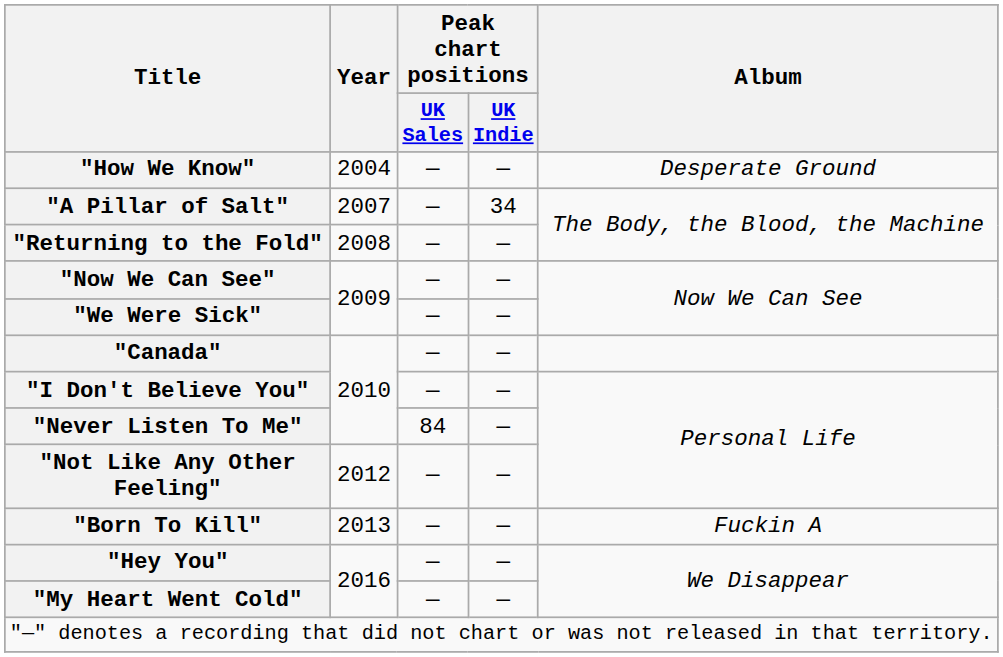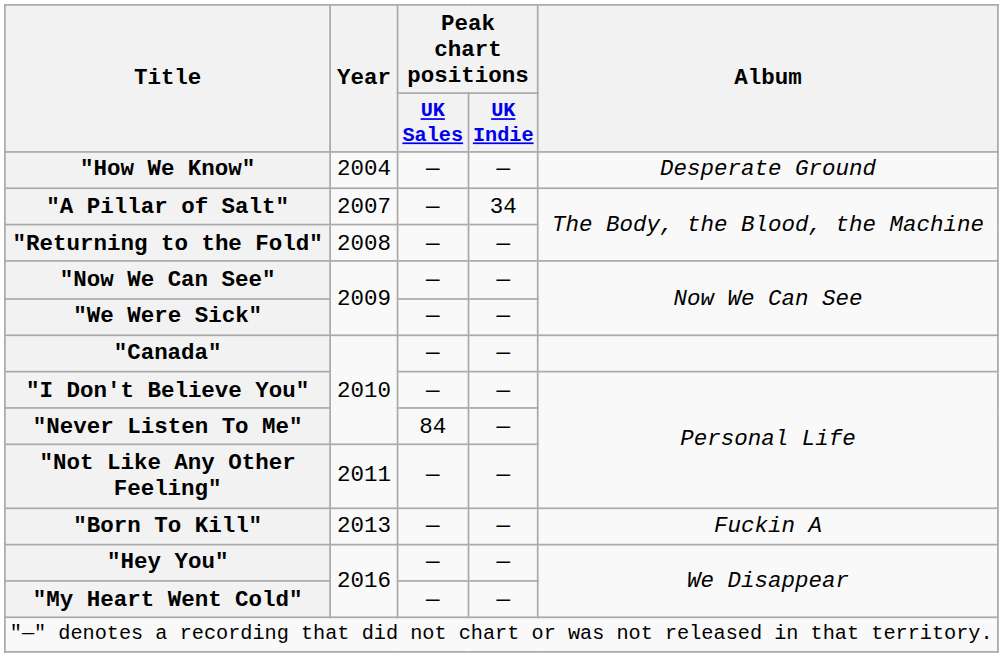 <table class="wikitable plainrowheaders" style="text-align:center;" border="1">
 <tr>
 <th scope="col" rowspan="2" style="width:14em;">Title</th>
 <th scope="col" rowspan="2">Year</th>
 <th scope="col" colspan="2">Peak chart positions</th>
 <th scope="col" rowspan="2">Album</th>
 </tr>
 <tr>
 <th scope="col" style="width:3em;font-size:90%;"><a href='#'>UK<br>Sales</a><br></th>
 <th scope="col" style="width:3em;font-size:90%;"><a href='#'>UK<br>Indie</a><br></th>
 </tr>
 <tr>
 <th scope="row">"How We Know"</th>
 <td>2004</td>
 <td>—</td>
 <td>—</td>
 <td><em>Desperate Ground</em></td>
 </tr>
 <tr>
 <th scope="row">"A Pillar of Salt"</th>
 <td>2007</td>
 <td>—</td>
 <td>34</td>
 <td rowspan="2"><em>The Body, the Blood, the Machine</em></td>
 </tr>
 <tr>
 <th scope="row">"Returning to the Fold"</th>
 <td>2008</td>
 <td>—</td>
 <td>—</td>
 </tr>
 <tr>
 <th scope="row">"Now We Can See"</th>
 <td rowspan="2">2009</td>
 <td>—</td>
 <td>—</td>
 <td rowspan="2"><em>Now We Can See</em></td>
 </tr>
 <tr>
 <th scope="row">"We Were Sick"</th>
 <td>—</td>
 <td>—</td>
 </tr>
 <tr>
 <th scope="row">"Canada"</th>
 <td rowspan="3">2010</td>
 <td>—</td>
 <td>—</td>
 <td></td>
 </tr>
 <tr>
 <th scope="row">"I Don't Believe You"</th>
 <td>—</td>
 <td>—</td>
 <td rowspan="3"><em>Personal Life</em></td>
 </tr>
 <tr>
 <th scope="row">"Never Listen To Me"</th>
 <td>84</td>
 <td>—</td>
 </tr>
 <tr>
 <th scope="row">"Not Like Any Other Feeling"</th>
-<td>2012</td>
+<td>2011</td>
 <td>—</td>
 <td>—</td>
 </tr>
 <tr>
 <th scope="row">"Born To Kill"</th>
 <td>2013</td>
 <td>—</td>
 <td>—</td>
 <td><em>Fuckin A</em></td>
 </tr>
 <tr>
 <th scope="row">"Hey You"</th>
 <td rowspan="2">2016</td>
 <td>—</td>
 <td>—</td>
 <td rowspan="2"><em>We Disappear</em></td>
 </tr>
 <tr>
 <th scope="row">"My Heart Went Cold"</th>
 <td>—</td>
 <td>—</td>
 </tr>
 <tr>
 <td colspan="14" style="font-size:90%">"—" denotes a recording that did not chart or was not released in that territory.</td>
 </tr>
 </table>
